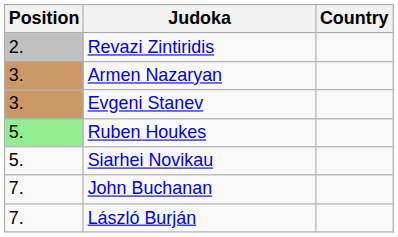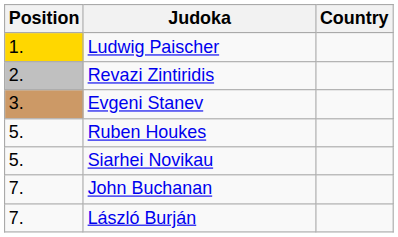 <table class=wikitable>
 <tr>
 <th width=10>Position</th>
 <th width=200>Judoka</th>
 <th width=10>Country</th>
+</tr>
+<tr>
+<td bgcolor=gold>1.</td>
+<td><a href='#'>Ludwig Paischer</a></td>
+<td></td>
 </tr>
 <tr>
 <td bgcolor="silver">2.</td>
 <td><a href='#'>Revazi Zintiridis</a></td>
 <td></td>
 </tr>
 <tr>
 <td bgcolor="CC9966">3.</td>
-<td><a href='#'>Armen Nazaryan</a></td>
-<td></td>
-</tr>
-<tr>
-<td bgcolor="CC9966">3.</td>
 <td><a href='#'>Evgeni Stanev</a></td>
 <td></td>
 </tr>
 <tr>
-<td style="background: lightgreen;">5.</td>
+<td>5.</td>
 <td><a href='#'>Ruben Houkes</a></td>
 <td></td>
 </tr>
 <tr>
 <td>5.</td>
 <td><a href='#'>Siarhei Novikau</a></td>
 <td></td>
 </tr>
 <tr>
 <td>7.</td>
 <td><a href='#'>John Buchanan</a></td>
 <td></td>
 </tr>
 <tr>
 <td>7.</td>
 <td><a href='#'>László Burján</a></td>
 <td></td>
 </tr>
 </table>
